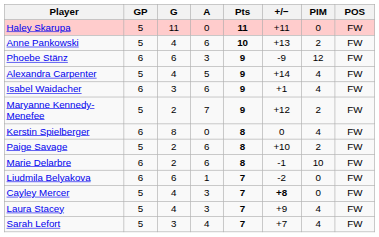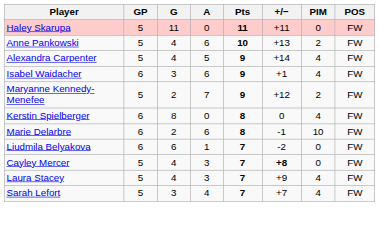 <table class="wikitable sortable" style="text-align:center;">
 <tr>
 <th style="width:200px;">Player</th>
 <th style="width:50px;">GP</th>
 <th style="width:50px;">G</th>
 <th style="width:50px;">A</th>
 <th style="width:60px;">Pts</th>
 <th style="width:60px;">+/−</th>
 <th style="width:50px;">PIM</th>
 <th style="width:60px;">POS</th>
 </tr>
 <tr style="background:#fcc;">
 <td style="text-align:left;"> <a href='#'>Haley Skarupa</a></td>
 <td>5</td>
 <td>11</td>
 <td>0</td>
 <td><strong>11</strong></td>
 <td>+11</td>
 <td>0</td>
 <td>FW</td>
 </tr>
 <tr>
 <td style="text-align:left;"> <a href='#'>Anne Pankowski</a></td>
 <td>5</td>
 <td>4</td>
 <td>6</td>
 <td><strong>10</strong></td>
 <td>+13</td>
 <td>2</td>
-<td>FW</td>
-</tr>
-<tr>
-<td style="text-align:left;"> <a href='#'>Phoebe Stänz</a></td>
-<td>6</td>
-<td>6</td>
-<td>3</td>
-<td><strong>9</strong></td>
-<td>-9</td>
-<td>12</td>
 <td>FW</td>
 </tr>
 <tr>
 <td style="text-align:left;"> <a href='#'>Alexandra Carpenter</a></td>
 <td>5</td>
 <td>4</td>
 <td>5</td>
 <td><strong>9</strong></td>
 <td>+14</td>
 <td>4</td>
 <td>FW</td>
 </tr>
 <tr>
 <td style="text-align:left;"> <a href='#'>Isabel Waidacher</a></td>
 <td>6</td>
 <td>3</td>
 <td>6</td>
 <td><strong>9</strong></td>
 <td>+1</td>
 <td>4</td>
 <td>FW</td>
 </tr>
 <tr>
 <td style="text-align:left;"> <a href='#'>Maryanne Kennedy-Menefee</a></td>
 <td>5</td>
 <td>2</td>
 <td>7</td>
 <td><strong>9</strong></td>
 <td>+12</td>
 <td>2</td>
 <td>FW</td>
 </tr>
 <tr>
 <td style="text-align:left;"> <a href='#'>Kerstin Spielberger</a></td>
 <td>6</td>
 <td>8</td>
 <td>0</td>
 <td><strong>8</strong></td>
 <td>0</td>
 <td>4</td>
-<td>FW</td>
-</tr>
-<tr>
-<td style="text-align:left;"> <a href='#'>Paige Savage</a></td>
-<td>5</td>
-<td>2</td>
-<td>6</td>
-<td><strong>8</strong></td>
-<td>+10</td>
-<td>2</td>
 <td>FW</td>
 </tr>
 <tr>
 <td style="text-align:left;"> <a href='#'>Marie Delarbre</a></td>
 <td>6</td>
 <td>2</td>
 <td>6</td>
 <td><strong>8</strong></td>
 <td>-1</td>
 <td>10</td>
 <td>FW</td>
 </tr>
 <tr>
 <td style="text-align:left;"> <a href='#'>Liudmila Belyakova</a></td>
 <td>6</td>
 <td>6</td>
 <td>1</td>
 <td><strong>7</strong></td>
 <td>-2</td>
 <td>0</td>
 <td>FW</td>
 </tr>
 <tr>
 <td style="text-align:left;"> <a href='#'>Cayley Mercer</a></td>
 <td>5</td>
 <td>4</td>
 <td>3</td>
 <td><strong>7</strong></td>
 <td><strong>+8</strong></td>
 <td>0</td>
 <td>FW</td>
 </tr>
 <tr>
 <td style="text-align:left;"> <a href='#'>Laura Stacey</a></td>
 <td>5</td>
 <td>4</td>
 <td>3</td>
 <td><strong>7</strong></td>
 <td>+9</td>
 <td>4</td>
 <td>FW</td>
 </tr>
 <tr>
 <td style="text-align:left;"> <a href='#'>Sarah Lefort</a></td>
 <td>5</td>
 <td>3</td>
 <td>4</td>
 <td><strong>7</strong></td>
 <td>+7</td>
 <td>4</td>
 <td>FW</td>
 </tr>
 </table>
